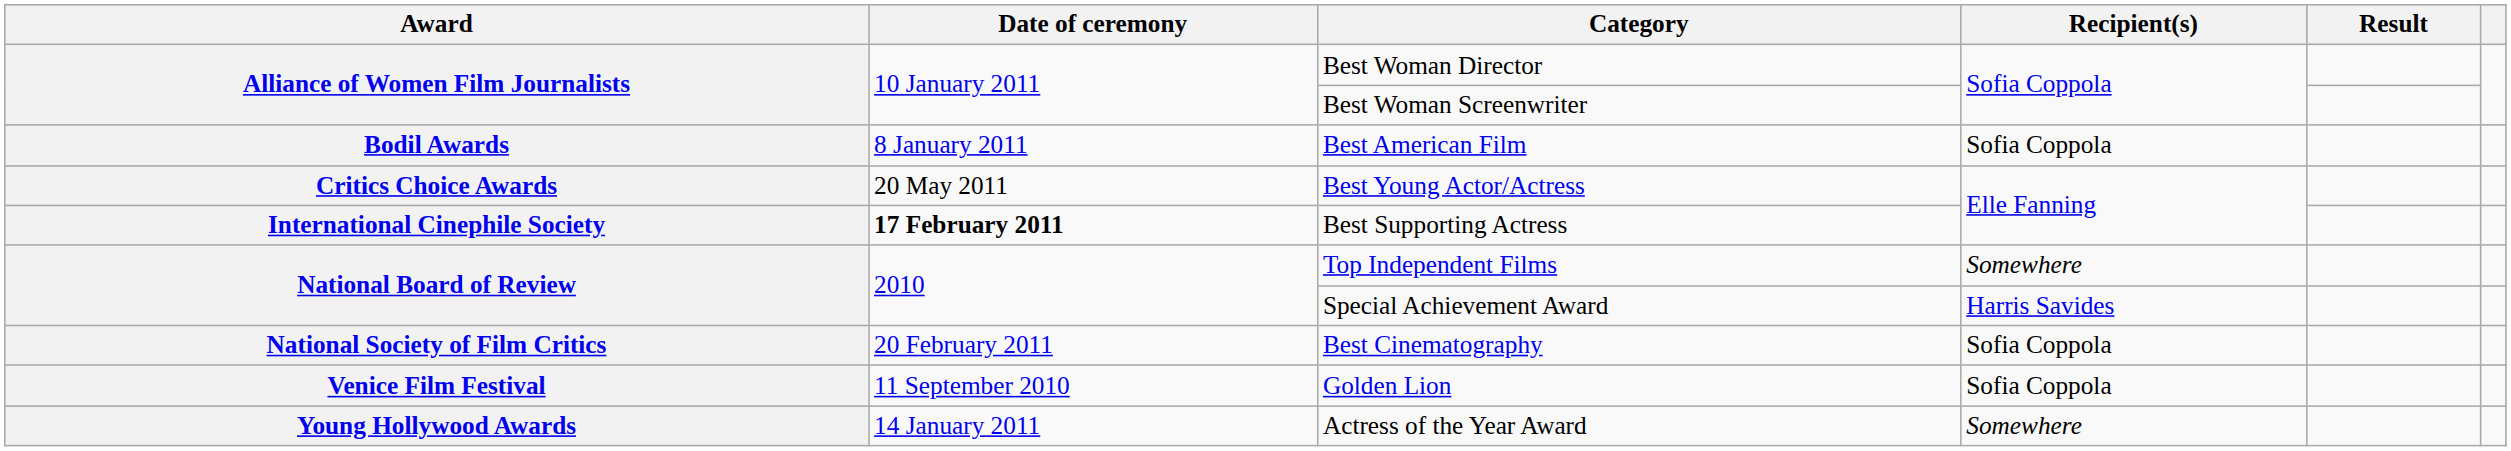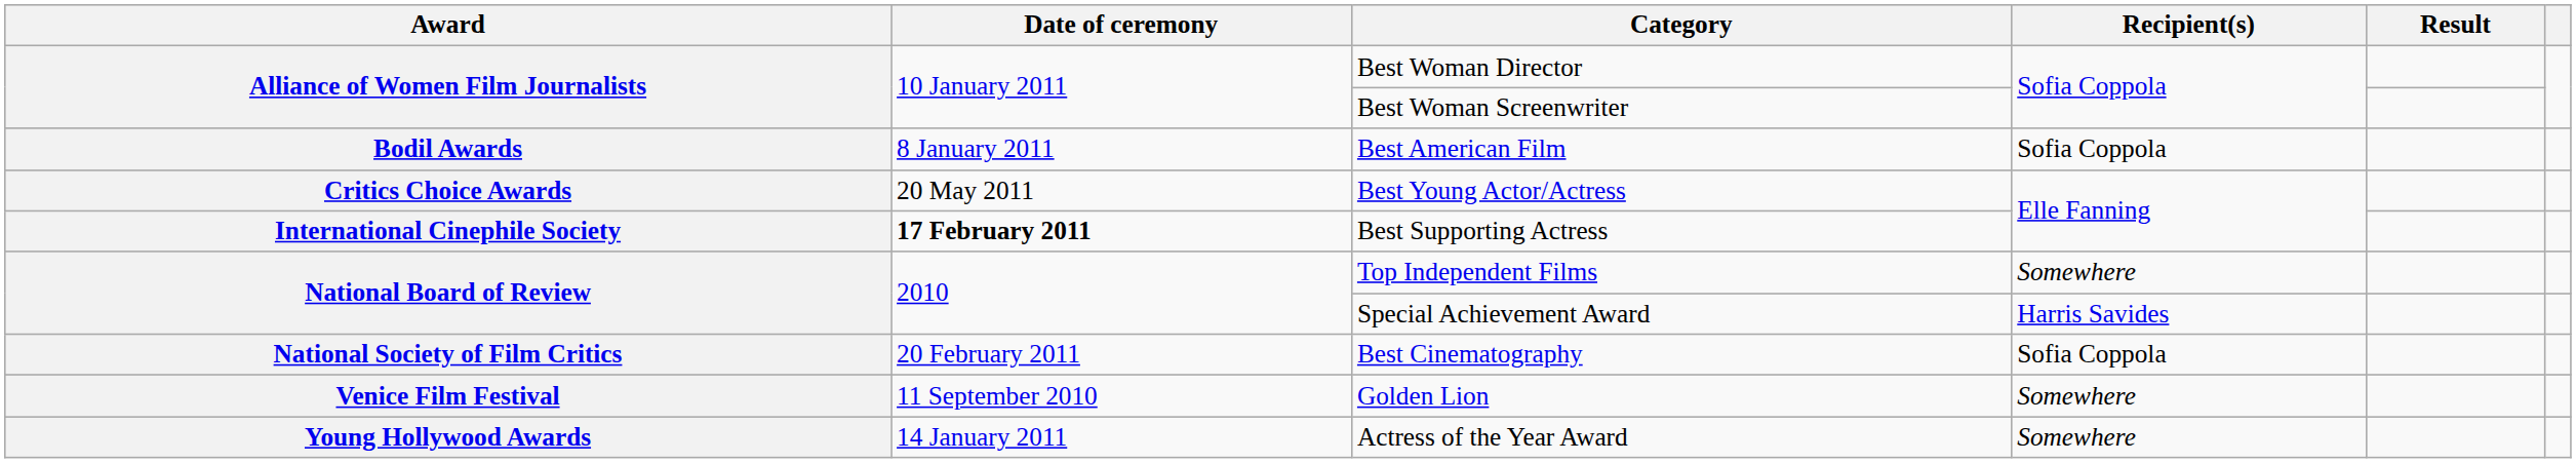 <table class="wikitable plainrowheaders sortable" style="width:100%;">
 <tr>
 <th scope="col">Award</th>
 <th scope="col">Date of ceremony</th>
 <th scope="col">Category</th>
 <th scope="col">Recipient(s)</th>
 <th>Result</th>
 <th class="unsortable" scope="col"></th>
 </tr>
 <tr>
 <th rowspan="2" scope="row"><a href='#'>Alliance of Women Film Journalists</a></th>
 <td rowspan="2"><a href='#'>10 January 2011</a></td>
 <td>Best Woman Director</td>
 <td rowspan="2"><a href='#'>Sofia Coppola</a></td>
 <td></td>
 <td rowspan="2"></td>
 </tr>
 <tr>
 <td>Best Woman Screenwriter</td>
 <td></td>
 </tr>
 <tr>
 <th scope="row"><a href='#'>Bodil Awards</a></th>
 <td><a href='#'>8 January 2011</a></td>
 <td><a href='#'>Best American Film</a></td>
 <td>Sofia Coppola</td>
 <td></td>
 <td></td>
 </tr>
 <tr>
 <th scope="row"><a href='#'>Critics Choice Awards</a></th>
 <td>20 May 2011</td>
 <td><a href='#'>Best Young Actor/Actress</a></td>
 <td rowspan="2"><a href='#'>Elle Fanning</a></td>
 <td></td>
 <td></td>
 </tr>
 <tr>
 <th scope="row"><a href='#'>International Cinephile Society</a></th>
 <td><strong>17 February 2011</strong></td>
 <td>Best Supporting Actress</td>
 <td></td>
 <td></td>
 </tr>
 <tr>
 <th rowspan="2" scope="row"><a href='#'>National Board of Review</a></th>
 <td rowspan="2"><a href='#'>2010</a></td>
 <td><a href='#'>Top Independent Films</a></td>
 <td><em>Somewhere</em></td>
 <td></td>
 <td></td>
 </tr>
 <tr>
 <td>Special Achievement Award</td>
 <td><a href='#'>Harris Savides</a></td>
 <td></td>
 <td></td>
 </tr>
 <tr>
 <th scope="row"><a href='#'>National Society of Film Critics</a></th>
 <td><a href='#'>20 February 2011</a></td>
 <td><a href='#'>Best Cinematography</a></td>
 <td>Sofia Coppola</td>
 <td></td>
 <td></td>
 </tr>
 <tr>
 <th scope="row"><a href='#'>Venice Film Festival</a></th>
 <td><a href='#'>11 September 2010</a></td>
 <td><a href='#'>Golden Lion</a></td>
-<td>Sofia Coppola</td>
+<td><em>Somewhere</em></td>
 <td></td>
 <td></td>
 </tr>
 <tr>
 <th scope="row"><a href='#'>Young Hollywood Awards</a></th>
 <td><a href='#'>14 January 2011</a></td>
 <td>Actress of the Year Award</td>
 <td><em>Somewhere</em></td>
 <td></td>
 <td></td>
 </tr>
 </table>
